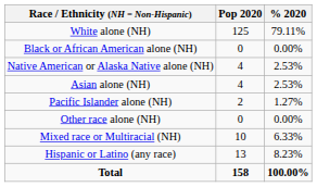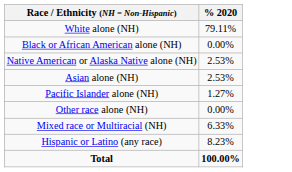 <table class="wikitable" style="text-align:center;">
 <tr>
 <th>Race / Ethnicity <small>(<em>NH = Non-Hispanic</em>)</small></th>
-<th>Pop 2020</th>
 <th>% 2020</th>
 </tr>
 <tr>
 <td><a href='#'>White</a> alone (NH)</td>
-<td>125</td>
 <td>79.11%</td>
 </tr>
 <tr>
 <td><a href='#'>Black or African American</a> alone (NH)</td>
-<td>0</td>
 <td>0.00%</td>
 </tr>
 <tr>
 <td><a href='#'>Native American</a> or <a href='#'>Alaska Native</a> alone (NH)</td>
-<td>4</td>
 <td>2.53%</td>
 </tr>
 <tr>
 <td><a href='#'>Asian</a> alone (NH)</td>
-<td>4</td>
 <td>2.53%</td>
 </tr>
 <tr>
 <td><a href='#'>Pacific Islander</a> alone (NH)</td>
-<td>2</td>
 <td>1.27%</td>
 </tr>
 <tr>
 <td><a href='#'>Other race</a> alone (NH)</td>
-<td>0</td>
 <td>0.00%</td>
 </tr>
 <tr>
 <td><a href='#'>Mixed race or Multiracial</a> (NH)</td>
-<td>10</td>
 <td>6.33%</td>
 </tr>
 <tr>
 <td><a href='#'>Hispanic or Latino</a> (any race)</td>
-<td>13</td>
 <td>8.23%</td>
 </tr>
 <tr>
 <td><strong>Total</strong></td>
-<td><strong>158</strong></td>
 <td><strong>100.00%</strong></td>
 </tr>
 </table>
